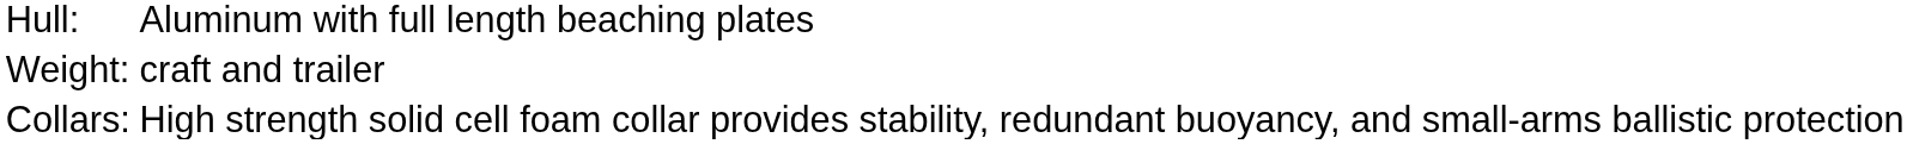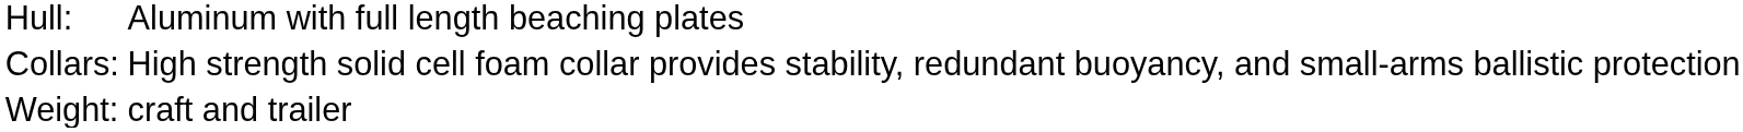 <table>
 <tr>
 <td>Hull:</td>
 <td>Aluminum with full length beaching plates</td>
 </tr>
 <tr>
+<td>Collars:</td>
+<td>High strength solid cell foam collar provides stability, redundant buoyancy, and small-arms ballistic protection</td>
+</tr>
+<tr>
 <td>Weight:</td>
 <td>  craft and trailer</td>
 </tr>
 <tr>
-<td>Collars:</td>
-<td>High strength solid cell foam collar provides stability, redundant buoyancy, and small-arms ballistic protection</td>
-</tr>
-<tr>
 </tr>
 </table>
